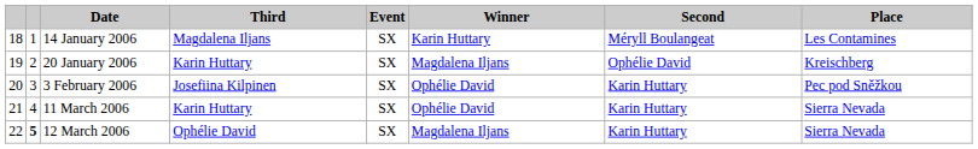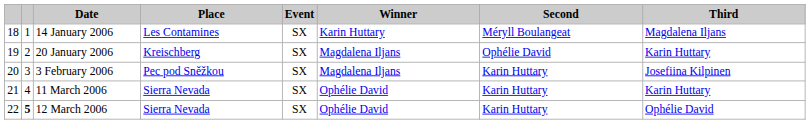 <table class="wikitable plainrowheaders" style="background:#fff; font-size:86%; line-height:16px; border:grey solid 1px; border-collapse:collapse;">
 <tr style="background:#ccc; text-align:center;">
 <th scope="col" style="background:#ccc; width=20 px;"></th>
 <th scope="col" style="background:#ccc; width=30 px;"></th>
 <th scope="col" style="background:#ccc; width:120px;">Date</th>
-<th scope="col" style="background:#ccc; width:185px;">Third</th>
+<th scope="col" style="background:#ccc; width:160px;">Place</th>
 <th scope="col" style="background:#ccc; width:15px;">Event</th>
 <th scope="col" style="background:#ccc; width:185px;">Winner</th>
 <th scope="col" style="background:#ccc; width:185px;">Second</th>
-<th scope="col" style="background:#ccc; width:160px;">Place</th>
+<th scope="col" style="background:#ccc; width:185px;">Third</th>
 </tr>
 <tr>
 <td align=center>18</td>
 <td align=center>1</td>
 <td>14 January 2006</td>
-<td> <a href='#'>Magdalena Iljans</a></td>
+<td> <a href='#'>Les Contamines</a></td>
 <td align=center>SX</td>
 <td> <a href='#'>Karin Huttary</a></td>
 <td> <a href='#'>Méryll Boulangeat</a></td>
-<td> <a href='#'>Les Contamines</a></td>
+<td> <a href='#'>Magdalena Iljans</a></td>
 </tr>
 <tr>
 <td align=center>19</td>
 <td align=center>2</td>
 <td>20 January 2006</td>
-<td> <a href='#'>Karin Huttary</a></td>
+<td> <a href='#'>Kreischberg</a></td>
 <td align=center>SX</td>
 <td> <a href='#'>Magdalena Iljans</a></td>
 <td> <a href='#'>Ophélie David</a></td>
-<td> <a href='#'>Kreischberg</a></td>
+<td> <a href='#'>Karin Huttary</a></td>
 </tr>
 <tr>
 <td align=center>20</td>
 <td align=center>3</td>
 <td>3 February 2006</td>
+<td> <a href='#'>Pec pod Sněžkou</a></td>
+<td align=center>SX</td>
+<td> <a href='#'>Magdalena Iljans</a></td>
+<td> <a href='#'>Karin Huttary</a></td>
 <td> <a href='#'>Josefiina Kilpinen</a></td>
-<td align=center>SX</td>
-<td> <a href='#'>Ophélie David</a></td>
-<td> <a href='#'>Karin Huttary</a></td>
-<td> <a href='#'>Pec pod Sněžkou</a></td>
 </tr>
 <tr>
 <td align=center>21</td>
 <td align=center>4</td>
 <td>11 March 2006</td>
-<td> <a href='#'>Karin Huttary</a></td>
+<td> <a href='#'>Sierra Nevada</a></td>
 <td align=center>SX</td>
 <td> <a href='#'>Ophélie David</a></td>
 <td> <a href='#'>Karin Huttary</a></td>
-<td> <a href='#'>Sierra Nevada</a></td>
+<td> <a href='#'>Karin Huttary</a></td>
 </tr>
 <tr>
 <td align=center>22</td>
 <td align=center><strong>5</strong></td>
 <td>12 March 2006<small></small></td>
+<td> <a href='#'>Sierra Nevada</a></td>
+<td align=center>SX</td>
 <td> <a href='#'>Ophélie David</a></td>
-<td align=center>SX</td>
-<td> <a href='#'>Magdalena Iljans</a></td>
 <td> <a href='#'>Karin Huttary</a></td>
-<td> <a href='#'>Sierra Nevada</a></td>
+<td> <a href='#'>Ophélie David</a></td>
 </tr>
 </table>
